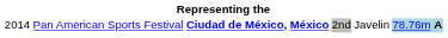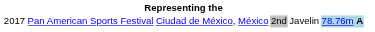 <table>
 <tr>
 <th colspan="6">Representing the </th>
 </tr>
 <tr>
-<td>2014</td>
+<td>2017</td>
 <td><a href='#'>Pan American Sports Festival</a></td>
-<td><strong><a href='#'>Ciudad de México</a>, <a href='#'>México</a></strong></td>
+<td><a href='#'>Ciudad de México</a>, <a href='#'>México</a></td>
 <td bgcolor=silver>2nd</td>
 <td>Javelin</td>
 <td style="background: lightblue;"><a href='#'>78.76m</a> <strong>A</strong></td>
 </tr>
 </table>
